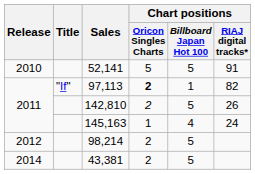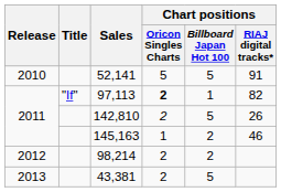 <table class="wikitable" style="text-align:center">
 <tr bgcolor="#CCCCCC">
 <th rowspan="2">Release</th>
 <th rowspan="2">Title</th>
 <th rowspan="2">Sales</th>
 <th colspan="3">Chart positions</th>
 </tr>
 <tr style="font-size:smaller;">
 <th width="35"><a href='#'>Oricon</a> Singles Charts<br></th>
 <th width="35"><em>Billboard</em> <a href='#'>Japan Hot 100</a><br></th>
 <th width="35"><a href='#'>RIAJ</a> digital tracks*<br></th>
 </tr>
 <tr>
 <td>2010</td>
 <td align="left"></td>
 <td>52,141</td>
 <td>5</td>
 <td>5</td>
 <td>91</td>
 </tr>
 <tr>
 <td rowspan="3">2011</td>
 <td align="left">"<a href='#'>If</a>"</td>
 <td>97,113</td>
 <td><strong>2</strong></td>
 <td>1</td>
 <td>82</td>
 </tr>
 <tr>
 <td align="left"></td>
 <td>142,810</td>
 <td><em>2</em></td>
 <td>5</td>
 <td>26</td>
 </tr>
 <tr>
 <td align="left"></td>
 <td>145,163</td>
 <td>1</td>
-<td>4</td>
-<td>24</td>
+<td>2</td>
+<td>46</td>
 </tr>
 <tr>
 <td>2012</td>
 <td align="left"></td>
 <td>98,214</td>
 <td>2</td>
-<td>5</td>
+<td>2</td>
 <td></td>
 </tr>
 <tr>
-<td rowspan="1">2014</td>
+<td rowspan="1">2013</td>
 <td align="left"></td>
 <td>43,381</td>
 <td>2</td>
 <td>5</td>
 <td></td>
 </tr>
 </table>
